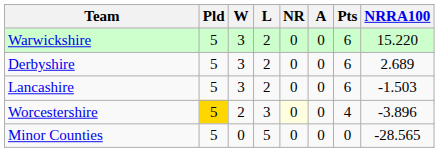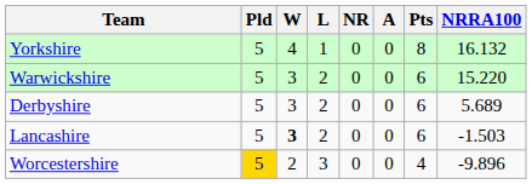 <table class="wikitable" style="text-align: center;">
 <tr>
 <th width=200>Team</th>
 <th width=20>Pld</th>
 <th width=20>W</th>
 <th width=20>L</th>
 <th width=20>NR</th>
 <th width=20>A</th>
 <th width=20>Pts</th>
 <th width=60><a href='#'>NRRA100</a></th>
+</tr>
+<tr bgcolor="#ccffcc">
+<td align=left><a href='#'>Yorkshire</a></td>
+<td>5</td>
+<td>4</td>
+<td>1</td>
+<td>0</td>
+<td>0</td>
+<td>8</td>
+<td>16.132</td>
 </tr>
 <tr bgcolor="#ccffcc">
 <td align=left><a href='#'>Warwickshire</a></td>
 <td>5</td>
 <td>3</td>
 <td>2</td>
 <td>0</td>
 <td>0</td>
 <td>6</td>
 <td>15.220</td>
 </tr>
 <tr>
 <td align=left><a href='#'>Derbyshire</a></td>
 <td>5</td>
 <td>3</td>
 <td>2</td>
 <td>0</td>
 <td>0</td>
 <td>6</td>
-<td>2.689</td>
+<td>5.689</td>
 </tr>
 <tr>
 <td align=left><a href='#'>Lancashire</a></td>
 <td>5</td>
-<td>3</td>
+<td><strong>3</strong></td>
 <td>2</td>
 <td>0</td>
 <td>0</td>
 <td>6</td>
 <td>-1.503</td>
 </tr>
 <tr>
 <td align=left><a href='#'>Worcestershire</a></td>
 <td style="background: gold;">5</td>
 <td>2</td>
 <td>3</td>
-<td style="background: lightyellow;">0</td>
+<td>0</td>
 <td>0</td>
 <td>4</td>
-<td>-3.896</td>
-</tr>
-<tr>
-<td align=left><a href='#'>Minor Counties</a></td>
-<td>5</td>
-<td>0</td>
-<td>5</td>
-<td>0</td>
-<td>0</td>
-<td>0</td>
-<td>-28.565</td>
+<td>-9.896</td>
 </tr>
 </table>
